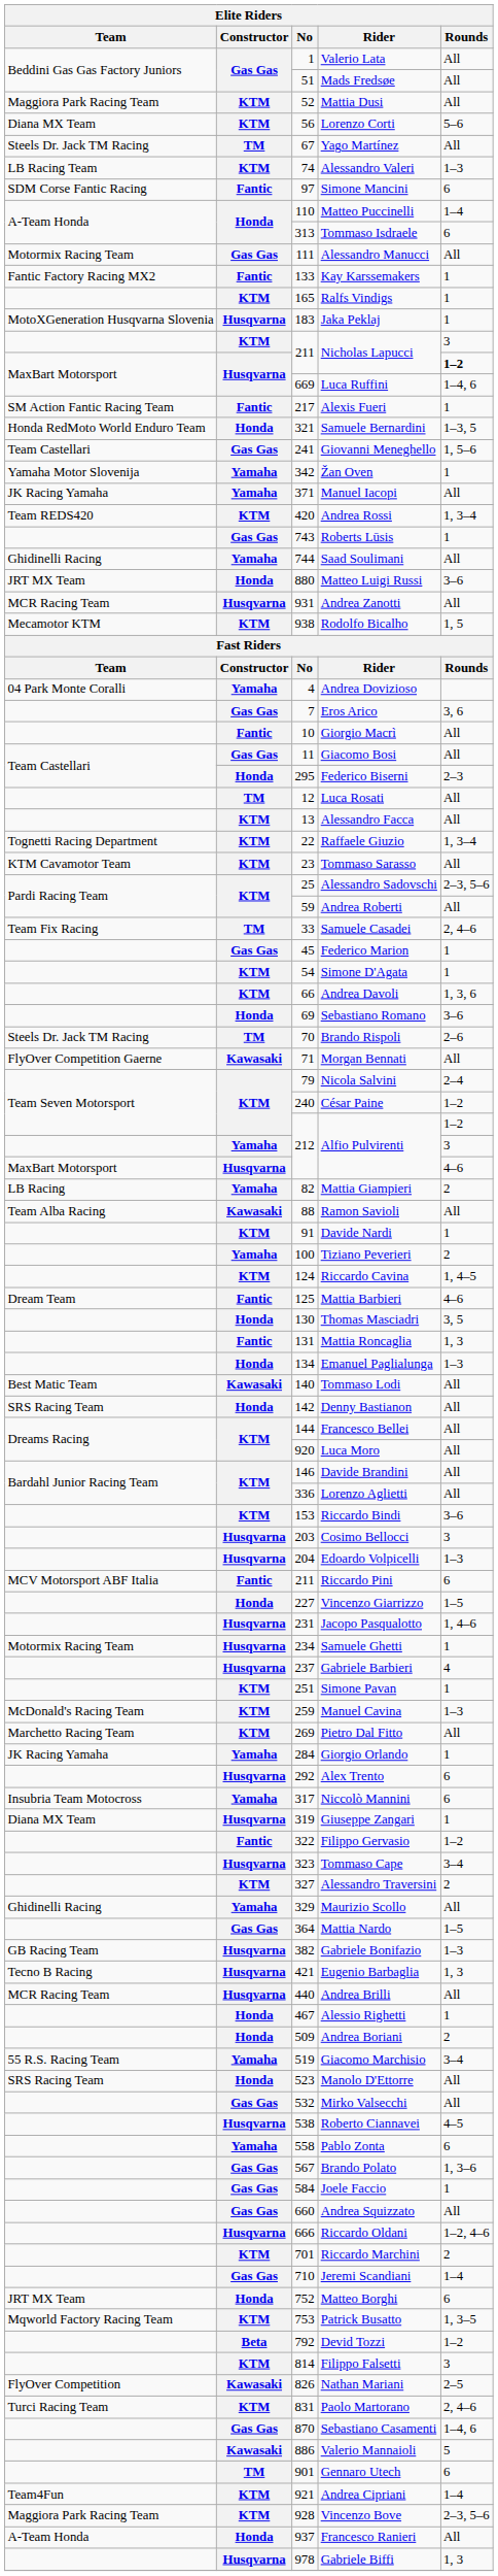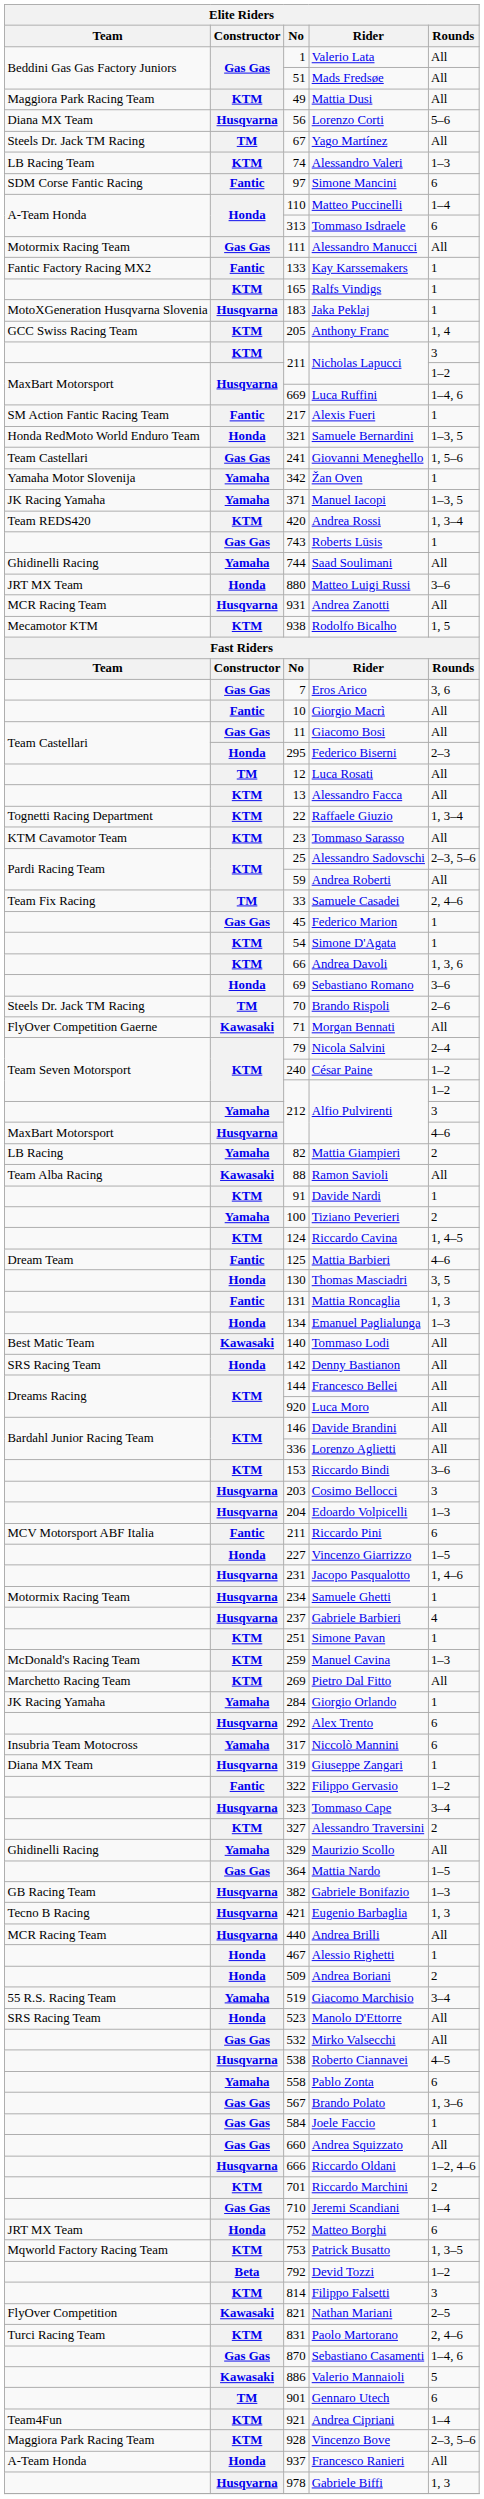 <table class="wikitable" style="font-size: 85%;">
 <tr>
 <th colspan=5><strong>Elite Riders</strong></th>
 </tr>
 <tr>
 <th>Team</th>
 <th>Constructor</th>
 <th>No</th>
 <th>Rider</th>
 <th>Rounds</th>
 </tr>
 <tr>
 <td rowspan=2>Beddini Gas Gas Factory Juniors</td>
 <th rowspan=2><a href='#'>Gas Gas</a></th>
 <td align="right">1</td>
 <td> <a href='#'>Valerio Lata</a></td>
 <td>All</td>
 </tr>
 <tr>
 <td align="right">51</td>
 <td> <a href='#'>Mads Fredsøe</a></td>
 <td>All</td>
 </tr>
 <tr>
 <td>Maggiora Park Racing Team</td>
 <th><a href='#'>KTM</a></th>
-<td align="right">52</td>
+<td align="right">49</td>
 <td> <a href='#'>Mattia Dusi</a></td>
 <td>All</td>
 </tr>
 <tr>
 <td>Diana MX Team</td>
-<th><a href='#'>KTM</a></th>
+<th><a href='#'>Husqvarna</a></th>
 <td align="right">56</td>
 <td> <a href='#'>Lorenzo Corti</a></td>
 <td>5–6</td>
 </tr>
 <tr>
 <td>Steels Dr. Jack TM Racing</td>
 <th><a href='#'>TM</a></th>
 <td align="right">67</td>
 <td> <a href='#'>Yago Martínez</a></td>
 <td>All</td>
 </tr>
 <tr>
 <td>LB Racing Team</td>
 <th><a href='#'>KTM</a></th>
 <td align="right">74</td>
 <td> <a href='#'>Alessandro Valeri</a></td>
 <td>1–3</td>
 </tr>
 <tr>
 <td>SDM Corse Fantic Racing</td>
 <th><a href='#'>Fantic</a></th>
 <td align="right">97</td>
 <td> <a href='#'>Simone Mancini</a></td>
 <td>6</td>
 </tr>
 <tr>
 <td rowspan=2>A-Team Honda</td>
 <th rowspan=2><a href='#'>Honda</a></th>
 <td align="right">110</td>
 <td> <a href='#'>Matteo Puccinelli</a></td>
 <td>1–4</td>
 </tr>
 <tr>
 <td align="right">313</td>
 <td> <a href='#'>Tommaso Isdraele</a></td>
 <td>6</td>
 </tr>
 <tr>
 <td>Motormix Racing Team</td>
 <th><a href='#'>Gas Gas</a></th>
 <td align="right">111</td>
 <td> <a href='#'>Alessandro Manucci</a></td>
 <td>All</td>
 </tr>
 <tr>
 <td>Fantic Factory Racing MX2</td>
 <th><a href='#'>Fantic</a></th>
 <td align="right">133</td>
 <td> <a href='#'>Kay Karssemakers</a></td>
 <td>1</td>
 </tr>
 <tr>
 <td></td>
 <th><a href='#'>KTM</a></th>
 <td align="right">165</td>
 <td> <a href='#'>Ralfs Vindigs</a></td>
 <td>1</td>
 </tr>
 <tr>
 <td>MotoXGeneration Husqvarna Slovenia</td>
 <th><a href='#'>Husqvarna</a></th>
 <td align="right">183</td>
 <td> <a href='#'>Jaka Peklaj</a></td>
 <td>1</td>
 </tr>
 <tr>
+<td>GCC Swiss Racing Team</td>
+<th><a href='#'>KTM</a></th>
+<td align="right">205</td>
+<td> <a href='#'>Anthony Franc</a></td>
+<td>1, 4</td>
+</tr>
+<tr>
 <td></td>
 <th><a href='#'>KTM</a></th>
 <td rowspan=2 align="right">211</td>
 <td rowspan=2> <a href='#'>Nicholas Lapucci</a></td>
 <td>3</td>
 </tr>
 <tr>
 <td rowspan=2>MaxBart Motorsport</td>
 <th rowspan=2><a href='#'>Husqvarna</a></th>
-<td><strong>1–2</strong></td>
+<td>1–2</td>
 </tr>
 <tr>
 <td align="right">669</td>
 <td> <a href='#'>Luca Ruffini</a></td>
 <td>1–4, 6</td>
 </tr>
 <tr>
 <td>SM Action Fantic Racing Team</td>
 <th><a href='#'>Fantic</a></th>
 <td align="right">217</td>
 <td> <a href='#'>Alexis Fueri</a></td>
 <td>1</td>
 </tr>
 <tr>
 <td>Honda RedMoto World Enduro Team</td>
 <th><a href='#'>Honda</a></th>
 <td align="right">321</td>
 <td> <a href='#'>Samuele Bernardini</a></td>
 <td>1–3, 5</td>
 </tr>
 <tr>
 <td>Team Castellari</td>
 <th><a href='#'>Gas Gas</a></th>
 <td align="right">241</td>
 <td> <a href='#'>Giovanni Meneghello</a></td>
 <td>1, 5–6</td>
 </tr>
 <tr>
 <td>Yamaha Motor Slovenija</td>
 <th><a href='#'>Yamaha</a></th>
 <td align="right">342</td>
 <td> <a href='#'>Žan Oven</a></td>
 <td>1</td>
 </tr>
 <tr>
 <td>JK Racing Yamaha</td>
 <th><a href='#'>Yamaha</a></th>
 <td align="right">371</td>
 <td> <a href='#'>Manuel Iacopi</a></td>
-<td>All</td>
+<td>1–3, 5</td>
 </tr>
 <tr>
 <td>Team REDS420</td>
 <th><a href='#'>KTM</a></th>
 <td align="right">420</td>
 <td> <a href='#'>Andrea Rossi</a></td>
 <td>1, 3–4</td>
 </tr>
 <tr>
 <td></td>
 <th><a href='#'>Gas Gas</a></th>
 <td align="right">743</td>
 <td> <a href='#'>Roberts Lūsis</a></td>
 <td>1</td>
 </tr>
 <tr>
 <td>Ghidinelli Racing</td>
 <th><a href='#'>Yamaha</a></th>
 <td align="right">744</td>
 <td> <a href='#'>Saad Soulimani</a></td>
 <td>All</td>
 </tr>
 <tr>
 <td>JRT MX Team</td>
 <th><a href='#'>Honda</a></th>
 <td align="right">880</td>
 <td> <a href='#'>Matteo Luigi Russi</a></td>
 <td>3–6</td>
 </tr>
 <tr>
 <td>MCR Racing Team</td>
 <th><a href='#'>Husqvarna</a></th>
 <td align="right">931</td>
 <td> <a href='#'>Andrea Zanotti</a></td>
 <td>All</td>
 </tr>
 <tr>
 <td>Mecamotor KTM</td>
 <th><a href='#'>KTM</a></th>
 <td align="right">938</td>
 <td> <a href='#'>Rodolfo Bicalho</a></td>
 <td>1, 5</td>
 </tr>
 <tr>
 <th colspan=5><strong>Fast Riders</strong></th>
 </tr>
 <tr>
 <th>Team</th>
 <th>Constructor</th>
 <th>No</th>
 <th>Rider</th>
 <th>Rounds</th>
-</tr>
-<tr>
-<td>04 Park Monte Coralli</td>
-<th><a href='#'>Yamaha</a></th>
-<td align="right">4</td>
-<td> <a href='#'>Andrea Dovizioso</a></td>
-<td></td>
 </tr>
 <tr>
 <td></td>
 <th><a href='#'>Gas Gas</a></th>
 <td align="right">7</td>
 <td> <a href='#'>Eros Arico</a></td>
 <td>3, 6</td>
 </tr>
 <tr>
 <td></td>
 <th><a href='#'>Fantic</a></th>
 <td align="right">10</td>
 <td> <a href='#'>Giorgio Macrì</a></td>
 <td>All</td>
 </tr>
 <tr>
 <td rowspan=2>Team Castellari</td>
 <th><a href='#'>Gas Gas</a></th>
 <td align="right">11</td>
 <td> <a href='#'>Giacomo Bosi</a></td>
 <td>All</td>
 </tr>
 <tr>
 <th><a href='#'>Honda</a></th>
 <td align="right">295</td>
 <td> <a href='#'>Federico Biserni</a></td>
 <td>2–3</td>
 </tr>
 <tr>
 <td></td>
 <th><a href='#'>TM</a></th>
 <td align="right">12</td>
 <td> <a href='#'>Luca Rosati</a></td>
 <td>All</td>
 </tr>
 <tr>
 <td></td>
 <th><a href='#'>KTM</a></th>
 <td align="right">13</td>
 <td> <a href='#'>Alessandro Facca</a></td>
 <td>All</td>
 </tr>
 <tr>
 <td>Tognetti Racing Department</td>
 <th><a href='#'>KTM</a></th>
 <td align="right">22</td>
 <td> <a href='#'>Raffaele Giuzio</a></td>
 <td>1, 3–4</td>
 </tr>
 <tr>
 <td>KTM Cavamotor Team</td>
 <th><a href='#'>KTM</a></th>
 <td align="right">23</td>
 <td> <a href='#'>Tommaso Sarasso</a></td>
 <td>All</td>
 </tr>
 <tr>
 <td rowspan=2>Pardi Racing Team</td>
 <th rowspan=2><a href='#'>KTM</a></th>
 <td align="right">25</td>
 <td> <a href='#'>Alessandro Sadovschi</a></td>
 <td>2–3, 5–6</td>
 </tr>
 <tr>
 <td align="right">59</td>
 <td> <a href='#'>Andrea Roberti</a></td>
 <td>All</td>
 </tr>
 <tr>
 <td>Team Fix Racing</td>
 <th><a href='#'>TM</a></th>
 <td align="right">33</td>
 <td> <a href='#'>Samuele Casadei</a></td>
 <td>2, 4–6</td>
 </tr>
 <tr>
 <td></td>
 <th><a href='#'>Gas Gas</a></th>
 <td align="right">45</td>
 <td> <a href='#'>Federico Marion</a></td>
 <td>1</td>
 </tr>
 <tr>
 <td></td>
 <th><a href='#'>KTM</a></th>
 <td align="right">54</td>
 <td> <a href='#'>Simone D'Agata</a></td>
 <td>1</td>
 </tr>
 <tr>
 <td></td>
 <th><a href='#'>KTM</a></th>
 <td align="right">66</td>
 <td> <a href='#'>Andrea Davoli</a></td>
 <td>1, 3, 6</td>
 </tr>
 <tr>
 <td></td>
 <th><a href='#'>Honda</a></th>
 <td align="right">69</td>
 <td> <a href='#'>Sebastiano Romano</a></td>
 <td>3–6</td>
 </tr>
 <tr>
 <td>Steels Dr. Jack TM Racing</td>
 <th><a href='#'>TM</a></th>
 <td align="right">70</td>
 <td> <a href='#'>Brando Rispoli</a></td>
 <td>2–6</td>
 </tr>
 <tr>
 <td>FlyOver Competition Gaerne</td>
 <th><a href='#'>Kawasaki</a></th>
 <td align="right">71</td>
 <td> <a href='#'>Morgan Bennati</a></td>
 <td>All</td>
 </tr>
 <tr>
 <td rowspan=3>Team Seven Motorsport</td>
 <th rowspan=3><a href='#'>KTM</a></th>
 <td align="right">79</td>
 <td> <a href='#'>Nicola Salvini</a></td>
 <td>2–4</td>
 </tr>
 <tr>
 <td align="right">240</td>
 <td> <a href='#'>César Paine</a></td>
 <td>1–2</td>
 </tr>
 <tr>
 <td rowspan=3 align="right">212</td>
 <td rowspan=3> <a href='#'>Alfio Pulvirenti</a></td>
 <td>1–2</td>
 </tr>
 <tr>
 <td></td>
 <th><a href='#'>Yamaha</a></th>
 <td>3</td>
 </tr>
 <tr>
 <td>MaxBart Motorsport</td>
 <th><a href='#'>Husqvarna</a></th>
 <td>4–6</td>
 </tr>
 <tr>
 <td>LB Racing</td>
 <th><a href='#'>Yamaha</a></th>
 <td align="right">82</td>
 <td> <a href='#'>Mattia Giampieri</a></td>
 <td>2</td>
 </tr>
 <tr>
 <td>Team Alba Racing</td>
 <th><a href='#'>Kawasaki</a></th>
 <td align="right">88</td>
 <td> <a href='#'>Ramon Savioli</a></td>
 <td>All</td>
 </tr>
 <tr>
 <td></td>
 <th><a href='#'>KTM</a></th>
 <td align="right">91</td>
 <td> <a href='#'>Davide Nardi</a></td>
 <td>1</td>
 </tr>
 <tr>
 <td></td>
 <th><a href='#'>Yamaha</a></th>
 <td align="right">100</td>
 <td> <a href='#'>Tiziano Peverieri</a></td>
 <td>2</td>
 </tr>
 <tr>
 <td></td>
 <th><a href='#'>KTM</a></th>
 <td align="right">124</td>
 <td> <a href='#'>Riccardo Cavina</a></td>
 <td>1, 4–5</td>
 </tr>
 <tr>
 <td>Dream Team</td>
 <th><a href='#'>Fantic</a></th>
 <td align="right">125</td>
 <td> <a href='#'>Mattia Barbieri</a></td>
 <td>4–6</td>
 </tr>
 <tr>
 <td></td>
 <th><a href='#'>Honda</a></th>
 <td align="right">130</td>
 <td> <a href='#'>Thomas Masciadri</a></td>
 <td>3, 5</td>
 </tr>
 <tr>
 <td></td>
 <th><a href='#'>Fantic</a></th>
 <td align="right">131</td>
 <td> <a href='#'>Mattia Roncaglia</a></td>
 <td>1, 3</td>
 </tr>
 <tr>
 <td></td>
 <th><a href='#'>Honda</a></th>
 <td align="right">134</td>
 <td> <a href='#'>Emanuel Paglialunga</a></td>
 <td>1–3</td>
 </tr>
 <tr>
 <td>Best Matic Team</td>
 <th><a href='#'>Kawasaki</a></th>
 <td align="right">140</td>
 <td> <a href='#'>Tommaso Lodi</a></td>
 <td>All</td>
 </tr>
 <tr>
 <td>SRS Racing Team</td>
 <th><a href='#'>Honda</a></th>
 <td align="right">142</td>
 <td> <a href='#'>Denny Bastianon</a></td>
 <td>All</td>
 </tr>
 <tr>
 <td rowspan=2>Dreams Racing</td>
 <th rowspan=2><a href='#'>KTM</a></th>
 <td align="right">144</td>
 <td> <a href='#'>Francesco Bellei</a></td>
 <td>All</td>
 </tr>
 <tr>
 <td align="right">920</td>
 <td> <a href='#'>Luca Moro</a></td>
 <td>All</td>
 </tr>
 <tr>
 <td rowspan=2>Bardahl Junior Racing Team</td>
 <th rowspan=2><a href='#'>KTM</a></th>
 <td align="right">146</td>
 <td> <a href='#'>Davide Brandini</a></td>
 <td>All</td>
 </tr>
 <tr>
 <td align="right">336</td>
 <td> <a href='#'>Lorenzo Aglietti</a></td>
 <td>All</td>
 </tr>
 <tr>
 <td></td>
 <th><a href='#'>KTM</a></th>
 <td align="right">153</td>
 <td> <a href='#'>Riccardo Bindi</a></td>
 <td>3–6</td>
 </tr>
 <tr>
 <td></td>
 <th><a href='#'>Husqvarna</a></th>
 <td align="right">203</td>
 <td> <a href='#'>Cosimo Bellocci</a></td>
 <td>3</td>
 </tr>
 <tr>
 <td></td>
 <th><a href='#'>Husqvarna</a></th>
 <td align="right">204</td>
 <td> <a href='#'>Edoardo Volpicelli</a></td>
 <td>1–3</td>
 </tr>
 <tr>
 <td>MCV Motorsport ABF Italia</td>
 <th><a href='#'>Fantic</a></th>
 <td align="right">211</td>
 <td> <a href='#'>Riccardo Pini</a></td>
 <td>6</td>
 </tr>
 <tr>
 <td></td>
 <th><a href='#'>Honda</a></th>
 <td align="right">227</td>
 <td> <a href='#'>Vincenzo Giarrizzo</a></td>
 <td>1–5</td>
 </tr>
 <tr>
 <td></td>
 <th><a href='#'>Husqvarna</a></th>
 <td align="right">231</td>
 <td> <a href='#'>Jacopo Pasqualotto</a></td>
 <td>1, 4–6</td>
 </tr>
 <tr>
 <td>Motormix Racing Team</td>
 <th><a href='#'>Husqvarna</a></th>
 <td align="right">234</td>
 <td> <a href='#'>Samuele Ghetti</a></td>
 <td>1</td>
 </tr>
 <tr>
 <td></td>
 <th><a href='#'>Husqvarna</a></th>
 <td align="right">237</td>
 <td> <a href='#'>Gabriele Barbieri</a></td>
 <td>4</td>
 </tr>
 <tr>
 <td></td>
 <th><a href='#'>KTM</a></th>
 <td align="right">251</td>
 <td> <a href='#'>Simone Pavan</a></td>
 <td>1</td>
 </tr>
 <tr>
 <td>McDonald's Racing Team</td>
 <th><a href='#'>KTM</a></th>
 <td align="right">259</td>
 <td> <a href='#'>Manuel Cavina</a></td>
 <td>1–3</td>
 </tr>
 <tr>
 <td>Marchetto Racing Team</td>
 <th><a href='#'>KTM</a></th>
 <td align="right">269</td>
 <td> <a href='#'>Pietro Dal Fitto</a></td>
 <td>All</td>
 </tr>
 <tr>
 <td>JK Racing Yamaha</td>
 <th><a href='#'>Yamaha</a></th>
 <td align="right">284</td>
 <td> <a href='#'>Giorgio Orlando</a></td>
 <td>1</td>
 </tr>
 <tr>
 <td></td>
 <th><a href='#'>Husqvarna</a></th>
 <td align="right">292</td>
 <td> <a href='#'>Alex Trento</a></td>
 <td>6</td>
 </tr>
 <tr>
 <td>Insubria Team Motocross</td>
 <th><a href='#'>Yamaha</a></th>
 <td align="right">317</td>
 <td> <a href='#'>Niccolò Mannini</a></td>
 <td>6</td>
 </tr>
 <tr>
 <td>Diana MX Team</td>
 <th><a href='#'>Husqvarna</a></th>
 <td align="right">319</td>
 <td> <a href='#'>Giuseppe Zangari</a></td>
 <td>1</td>
 </tr>
 <tr>
 <td></td>
 <th><a href='#'>Fantic</a></th>
 <td align="right">322</td>
 <td> <a href='#'>Filippo Gervasio</a></td>
 <td>1–2</td>
 </tr>
 <tr>
 <td></td>
 <th><a href='#'>Husqvarna</a></th>
 <td align="right">323</td>
 <td> <a href='#'>Tommaso Cape</a></td>
 <td>3–4</td>
 </tr>
 <tr>
 <td></td>
 <th><a href='#'>KTM</a></th>
 <td align="right">327</td>
 <td> <a href='#'>Alessandro Traversini</a></td>
 <td>2</td>
 </tr>
 <tr>
 <td>Ghidinelli Racing</td>
 <th><a href='#'>Yamaha</a></th>
 <td align="right">329</td>
 <td> <a href='#'>Maurizio Scollo</a></td>
 <td>All</td>
 </tr>
 <tr>
 <td></td>
 <th><a href='#'>Gas Gas</a></th>
 <td align="right">364</td>
 <td> <a href='#'>Mattia Nardo</a></td>
 <td>1–5</td>
 </tr>
 <tr>
 <td>GB Racing Team</td>
 <th><a href='#'>Husqvarna</a></th>
 <td align="right">382</td>
 <td> <a href='#'>Gabriele Bonifazio</a></td>
 <td>1–3</td>
 </tr>
 <tr>
 <td>Tecno B Racing</td>
 <th><a href='#'>Husqvarna</a></th>
 <td align="right">421</td>
 <td> <a href='#'>Eugenio Barbaglia</a></td>
 <td>1, 3</td>
 </tr>
 <tr>
 <td>MCR Racing Team</td>
 <th><a href='#'>Husqvarna</a></th>
 <td align="right">440</td>
 <td> <a href='#'>Andrea Brilli</a></td>
 <td>All</td>
 </tr>
 <tr>
 <td></td>
 <th><a href='#'>Honda</a></th>
 <td align="right">467</td>
 <td> <a href='#'>Alessio Righetti</a></td>
 <td>1</td>
 </tr>
 <tr>
 <td></td>
 <th><a href='#'>Honda</a></th>
 <td align="right">509</td>
 <td> <a href='#'>Andrea Boriani</a></td>
 <td>2</td>
 </tr>
 <tr>
 <td>55 R.S. Racing Team</td>
 <th><a href='#'>Yamaha</a></th>
 <td align="right">519</td>
 <td> <a href='#'>Giacomo Marchisio</a></td>
 <td>3–4</td>
 </tr>
 <tr>
 <td>SRS Racing Team</td>
 <th><a href='#'>Honda</a></th>
 <td align="right">523</td>
 <td> <a href='#'>Manolo D'Ettorre</a></td>
 <td>All</td>
 </tr>
 <tr>
 <td></td>
 <th><a href='#'>Gas Gas</a></th>
 <td align="right">532</td>
 <td> <a href='#'>Mirko Valsecchi</a></td>
 <td>All</td>
 </tr>
 <tr>
 <td></td>
 <th><a href='#'>Husqvarna</a></th>
 <td align="right">538</td>
 <td> <a href='#'>Roberto Ciannavei</a></td>
 <td>4–5</td>
 </tr>
 <tr>
 <td></td>
 <th><a href='#'>Yamaha</a></th>
 <td align="right">558</td>
 <td> <a href='#'>Pablo Zonta</a></td>
 <td>6</td>
 </tr>
 <tr>
 <td></td>
 <th><a href='#'>Gas Gas</a></th>
 <td align="right">567</td>
 <td> <a href='#'>Brando Polato</a></td>
 <td>1, 3–6</td>
 </tr>
 <tr>
 <td></td>
 <th><a href='#'>Gas Gas</a></th>
 <td align="right">584</td>
 <td> <a href='#'>Joele Faccio</a></td>
 <td>1</td>
 </tr>
 <tr>
 <td></td>
 <th><a href='#'>Gas Gas</a></th>
 <td align="right">660</td>
 <td> <a href='#'>Andrea Squizzato</a></td>
 <td>All</td>
 </tr>
 <tr>
 <td></td>
 <th><a href='#'>Husqvarna</a></th>
 <td align="right">666</td>
 <td> <a href='#'>Riccardo Oldani</a></td>
 <td>1–2, 4–6</td>
 </tr>
 <tr>
 <td></td>
 <th><a href='#'>KTM</a></th>
 <td align="right">701</td>
 <td> <a href='#'>Riccardo Marchini</a></td>
 <td>2</td>
 </tr>
 <tr>
 <td></td>
 <th><a href='#'>Gas Gas</a></th>
 <td align="right">710</td>
 <td> <a href='#'>Jeremi Scandiani</a></td>
 <td>1–4</td>
 </tr>
 <tr>
 <td>JRT MX Team</td>
 <th><a href='#'>Honda</a></th>
 <td align="right">752</td>
 <td> <a href='#'>Matteo Borghi</a></td>
 <td>6</td>
 </tr>
 <tr>
 <td>Mqworld Factory Racing Team</td>
 <th><a href='#'>KTM</a></th>
 <td align="right">753</td>
 <td> <a href='#'>Patrick Busatto</a></td>
 <td>1, 3–5</td>
 </tr>
 <tr>
 <td></td>
 <th><a href='#'>Beta</a></th>
 <td align="right">792</td>
 <td> <a href='#'>Devid Tozzi</a></td>
 <td>1–2</td>
 </tr>
 <tr>
 <td></td>
 <th><a href='#'>KTM</a></th>
 <td align="right">814</td>
 <td> <a href='#'>Filippo Falsetti</a></td>
 <td>3</td>
 </tr>
 <tr>
 <td>FlyOver Competition</td>
 <th><a href='#'>Kawasaki</a></th>
-<td align="right">826</td>
+<td align="right">821</td>
 <td> <a href='#'>Nathan Mariani</a></td>
 <td>2–5</td>
 </tr>
 <tr>
 <td>Turci Racing Team</td>
 <th><a href='#'>KTM</a></th>
 <td align="right">831</td>
 <td> <a href='#'>Paolo Martorano</a></td>
 <td>2, 4–6</td>
 </tr>
 <tr>
 <td></td>
 <th><a href='#'>Gas Gas</a></th>
 <td align="right">870</td>
 <td> <a href='#'>Sebastiano Casamenti</a></td>
 <td>1–4, 6</td>
 </tr>
 <tr>
 <td></td>
 <th><a href='#'>Kawasaki</a></th>
 <td align="right">886</td>
 <td> <a href='#'>Valerio Mannaioli</a></td>
 <td>5</td>
 </tr>
 <tr>
 <td></td>
 <th><a href='#'>TM</a></th>
 <td align="right">901</td>
 <td> <a href='#'>Gennaro Utech</a></td>
 <td>6</td>
 </tr>
 <tr>
 <td>Team4Fun</td>
 <th><a href='#'>KTM</a></th>
 <td align="right">921</td>
 <td> <a href='#'>Andrea Cipriani</a></td>
 <td>1–4</td>
 </tr>
 <tr>
 <td>Maggiora Park Racing Team</td>
 <th><a href='#'>KTM</a></th>
 <td align="right">928</td>
 <td> <a href='#'>Vincenzo Bove</a></td>
 <td>2–3, 5–6</td>
 </tr>
 <tr>
 <td>A-Team Honda</td>
 <th><a href='#'>Honda</a></th>
 <td align="right">937</td>
 <td> <a href='#'>Francesco Ranieri</a></td>
 <td>All</td>
 </tr>
 <tr>
 <td></td>
 <th><a href='#'>Husqvarna</a></th>
 <td align="right">978</td>
 <td> <a href='#'>Gabriele Biffi</a></td>
 <td>1, 3</td>
 </tr>
 <tr>
 </tr>
 </table>
